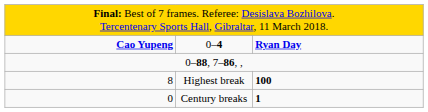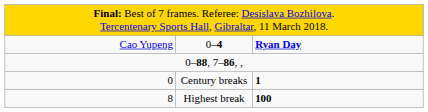 <table class="wikitable" style="font-size: 95%; margin: 1em auto 1em auto;">
 <tr>
 <td colspan="3" align="center" bgcolor="#ffd700"><strong>Final:</strong> Best of 7 frames. Referee: <a href='#'>Desislava Bozhilova</a>.<br><a href='#'>Tercentenary Sports Hall</a>, <a href='#'>Gibraltar</a>, 11 March 2018.</td>
 </tr>
 <tr>
-<td width="230" align="right"><strong><a href='#'>Cao Yupeng</a><br></strong></td>
+<td width="230" align="right"><a href='#'>Cao Yupeng</a><br></td>
 <td width="100" align="center">0–<strong>4</strong></td>
 <td width="230" align="left"><strong><a href='#'>Ryan Day</a></strong><br></td>
 </tr>
 <tr>
 <td colspan="3" align="center" style="font-size: 100%">0–<strong>88</strong>, 7–<strong>86</strong>, , </td>
 </tr>
 <tr>
+<td align="right">0</td>
+<td align="center">Century breaks</td>
+<td><strong>1</strong></td>
+</tr>
+<tr>
 <td align="right">8</td>
 <td align="center">Highest break</td>
 <td><strong>100</strong></td>
 </tr>
-<tr>
-<td align="right">0</td>
-<td align="center">Century breaks</td>
-<td><strong>1</strong></td>
-</tr>
 </table>
